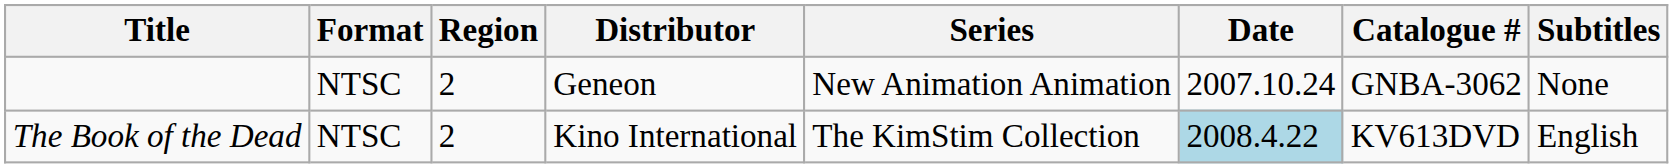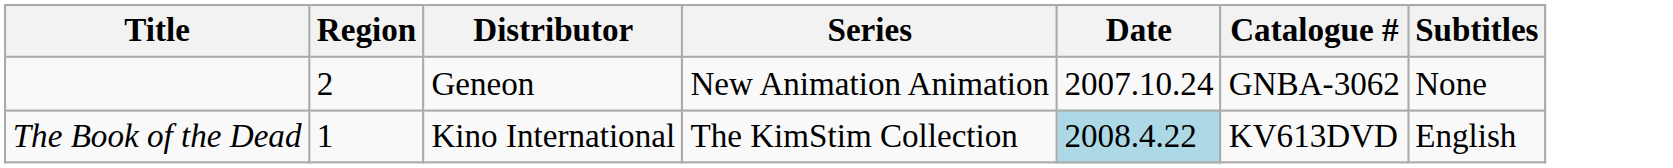 <table class="wikitable">
 <tr>
 <th>Title</th>
-<th>Format</th>
 <th>Region</th>
 <th>Distributor</th>
 <th>Series</th>
 <th>Date</th>
 <th>Catalogue #</th>
 <th>Subtitles</th>
 </tr>
 <tr>
 <td></td>
-<td>NTSC</td>
 <td>2</td>
 <td>Geneon</td>
 <td>New Animation Animation</td>
 <td>2007.10.24</td>
 <td>GNBA-3062</td>
 <td>None</td>
 </tr>
 <tr>
 <td><em>The Book of the Dead</em></td>
-<td>NTSC</td>
-<td>2</td>
+<td>1</td>
 <td>Kino International</td>
 <td>The KimStim Collection</td>
 <td style="background: lightblue;">2008.4.22</td>
 <td>KV613DVD</td>
 <td>English</td>
 </tr>
 </table>
